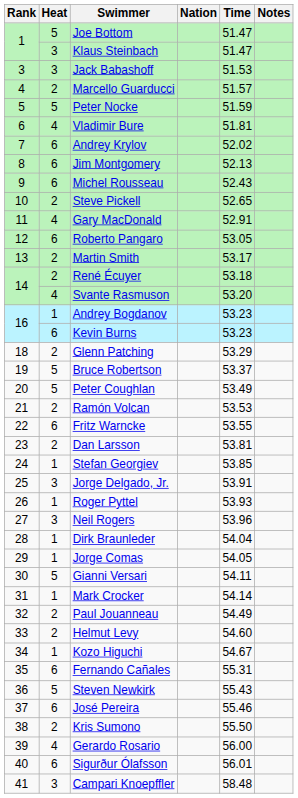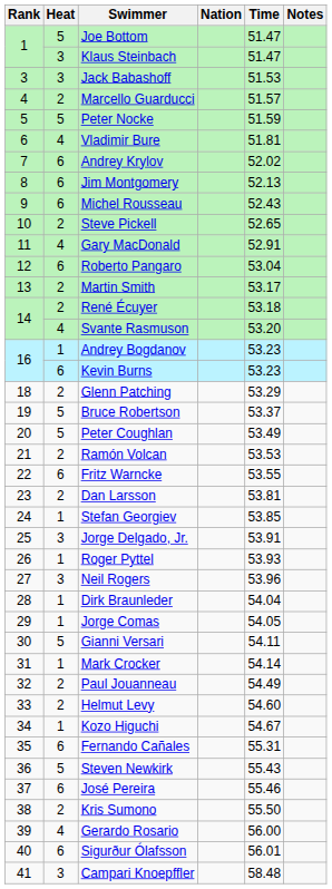 <table class="wikitable sortable" style="text-align:center">
 <tr>
 <th>Rank</th>
 <th>Heat</th>
 <th>Swimmer</th>
 <th>Nation</th>
 <th>Time</th>
 <th>Notes</th>
 </tr>
 <tr bgcolor=bbf3bb>
 <td rowspan=2>1</td>
 <td>5</td>
 <td align=left><a href='#'>Joe Bottom</a></td>
 <td align=left></td>
 <td>51.47</td>
 <td></td>
 </tr>
 <tr bgcolor=bbf3bb>
 <td>3</td>
 <td align=left><a href='#'>Klaus Steinbach</a></td>
 <td align=left></td>
 <td>51.47</td>
 <td></td>
 </tr>
 <tr bgcolor=bbf3bb>
 <td>3</td>
 <td>3</td>
 <td align=left><a href='#'>Jack Babashoff</a></td>
 <td align=left></td>
 <td>51.53</td>
 <td></td>
 </tr>
 <tr bgcolor=bbf3bb>
 <td>4</td>
 <td>2</td>
 <td align=left><a href='#'>Marcello Guarducci</a></td>
 <td align=left></td>
 <td>51.57</td>
 <td></td>
 </tr>
 <tr bgcolor=bbf3bb>
 <td>5</td>
 <td>5</td>
 <td align=left><a href='#'>Peter Nocke</a></td>
 <td align=left></td>
 <td>51.59</td>
 <td></td>
 </tr>
 <tr bgcolor=bbf3bb>
 <td>6</td>
 <td>4</td>
 <td align=left><a href='#'>Vladimir Bure</a></td>
 <td align=left></td>
 <td>51.81</td>
 <td></td>
 </tr>
 <tr bgcolor=bbf3bb>
 <td>7</td>
 <td>6</td>
 <td align=left><a href='#'>Andrey Krylov</a></td>
 <td align=left></td>
 <td>52.02</td>
 <td></td>
 </tr>
 <tr bgcolor=bbf3bb>
 <td>8</td>
 <td>6</td>
 <td align=left><a href='#'>Jim Montgomery</a></td>
 <td align=left></td>
 <td>52.13</td>
 <td></td>
 </tr>
 <tr bgcolor=bbf3bb>
 <td>9</td>
 <td>6</td>
 <td align=left><a href='#'>Michel Rousseau</a></td>
 <td align=left></td>
 <td>52.43</td>
 <td></td>
 </tr>
 <tr bgcolor=bbf3bb>
 <td>10</td>
 <td>2</td>
 <td align=left><a href='#'>Steve Pickell</a></td>
 <td align=left></td>
 <td>52.65</td>
 <td></td>
 </tr>
 <tr bgcolor=bbf3bb>
 <td>11</td>
 <td>4</td>
 <td align=left><a href='#'>Gary MacDonald</a></td>
 <td align=left></td>
 <td>52.91</td>
 <td></td>
 </tr>
 <tr bgcolor=bbf3bb>
 <td>12</td>
 <td>6</td>
 <td align=left><a href='#'>Roberto Pangaro</a></td>
 <td align=left></td>
-<td>53.05</td>
+<td>53.04</td>
 <td></td>
 </tr>
 <tr bgcolor=bbf3bb>
 <td>13</td>
 <td>2</td>
 <td align=left><a href='#'>Martin Smith</a></td>
 <td align=left></td>
 <td>53.17</td>
 <td></td>
 </tr>
 <tr bgcolor=bbf3bb>
 <td rowspan=2>14</td>
 <td>2</td>
 <td align=left><a href='#'>René Écuyer</a></td>
 <td align=left></td>
 <td>53.18</td>
 <td></td>
 </tr>
 <tr bgcolor=bbf3bb>
 <td>4</td>
 <td align=left><a href='#'>Svante Rasmuson</a></td>
 <td align=left></td>
 <td>53.20</td>
 <td></td>
 </tr>
 <tr bgcolor=bbf3ff>
 <td rowspan=2>16</td>
 <td>1</td>
 <td align=left><a href='#'>Andrey Bogdanov</a></td>
 <td align=left></td>
 <td>53.23</td>
 <td></td>
 </tr>
 <tr bgcolor=bbf3ff>
 <td>6</td>
 <td align=left><a href='#'>Kevin Burns</a></td>
 <td align=left></td>
 <td>53.23</td>
 <td></td>
 </tr>
 <tr>
 <td>18</td>
 <td>2</td>
 <td align=left><a href='#'>Glenn Patching</a></td>
 <td align=left></td>
 <td>53.29</td>
 <td></td>
 </tr>
 <tr>
 <td>19</td>
 <td>5</td>
 <td align=left><a href='#'>Bruce Robertson</a></td>
 <td align=left></td>
 <td>53.37</td>
 <td></td>
 </tr>
 <tr>
 <td>20</td>
 <td>5</td>
 <td align=left><a href='#'>Peter Coughlan</a></td>
 <td align=left></td>
 <td>53.49</td>
 <td></td>
 </tr>
 <tr>
 <td>21</td>
 <td>2</td>
 <td align=left><a href='#'>Ramón Volcan</a></td>
 <td align=left></td>
 <td>53.53</td>
 <td></td>
 </tr>
 <tr>
 <td>22</td>
 <td>6</td>
 <td align=left><a href='#'>Fritz Warncke</a></td>
 <td align=left></td>
 <td>53.55</td>
 <td></td>
 </tr>
 <tr>
 <td>23</td>
 <td>2</td>
 <td align=left><a href='#'>Dan Larsson</a></td>
 <td align=left></td>
 <td>53.81</td>
 <td></td>
 </tr>
 <tr>
 <td>24</td>
 <td>1</td>
 <td align=left><a href='#'>Stefan Georgiev</a></td>
 <td align=left></td>
 <td>53.85</td>
 <td></td>
 </tr>
 <tr>
 <td>25</td>
 <td>3</td>
 <td align=left><a href='#'>Jorge Delgado, Jr.</a></td>
 <td align=left></td>
 <td>53.91</td>
 <td></td>
 </tr>
 <tr>
 <td>26</td>
 <td>1</td>
 <td align=left><a href='#'>Roger Pyttel</a></td>
 <td align=left></td>
 <td>53.93</td>
 <td></td>
 </tr>
 <tr>
 <td>27</td>
 <td>3</td>
 <td align=left><a href='#'>Neil Rogers</a></td>
 <td align=left></td>
 <td>53.96</td>
 <td></td>
 </tr>
 <tr>
 <td>28</td>
 <td>1</td>
 <td align=left><a href='#'>Dirk Braunleder</a></td>
 <td align=left></td>
 <td>54.04</td>
 <td></td>
 </tr>
 <tr>
 <td>29</td>
 <td>1</td>
 <td align=left><a href='#'>Jorge Comas</a></td>
 <td align=left></td>
 <td>54.05</td>
 <td></td>
 </tr>
 <tr>
 <td>30</td>
 <td>5</td>
 <td align=left><a href='#'>Gianni Versari</a></td>
 <td align=left></td>
 <td>54.11</td>
 <td></td>
 </tr>
 <tr>
 <td>31</td>
 <td>1</td>
 <td align=left><a href='#'>Mark Crocker</a></td>
 <td align=left></td>
 <td>54.14</td>
 <td></td>
 </tr>
 <tr>
 <td>32</td>
 <td>2</td>
 <td align=left><a href='#'>Paul Jouanneau</a></td>
 <td align=left></td>
 <td>54.49</td>
 <td></td>
 </tr>
 <tr>
 <td>33</td>
 <td>2</td>
 <td align=left><a href='#'>Helmut Levy</a></td>
 <td align=left></td>
 <td>54.60</td>
 <td></td>
 </tr>
 <tr>
 <td>34</td>
 <td>1</td>
 <td align=left><a href='#'>Kozo Higuchi</a></td>
 <td align=left></td>
 <td>54.67</td>
 <td></td>
 </tr>
 <tr>
 <td>35</td>
 <td>6</td>
 <td align=left><a href='#'>Fernando Cañales</a></td>
 <td align=left></td>
 <td>55.31</td>
 <td></td>
 </tr>
 <tr>
 <td>36</td>
 <td>5</td>
 <td align=left><a href='#'>Steven Newkirk</a></td>
 <td align=left></td>
 <td>55.43</td>
 <td></td>
 </tr>
 <tr>
 <td>37</td>
 <td>6</td>
 <td align=left><a href='#'>José Pereira</a></td>
 <td align=left></td>
 <td>55.46</td>
 <td></td>
 </tr>
 <tr>
 <td>38</td>
 <td>2</td>
 <td align=left><a href='#'>Kris Sumono</a></td>
 <td align=left></td>
 <td>55.50</td>
 <td></td>
 </tr>
 <tr>
 <td>39</td>
 <td>4</td>
 <td align=left><a href='#'>Gerardo Rosario</a></td>
 <td align=left></td>
 <td>56.00</td>
 <td></td>
 </tr>
 <tr>
 <td>40</td>
 <td>6</td>
 <td align=left><a href='#'>Sigurður Ólafsson</a></td>
 <td align=left></td>
 <td>56.01</td>
 <td></td>
 </tr>
 <tr>
 <td>41</td>
 <td>3</td>
 <td align=left><a href='#'>Campari Knoepffler</a></td>
 <td align=left></td>
 <td>58.48</td>
 <td></td>
 </tr>
 </table>
